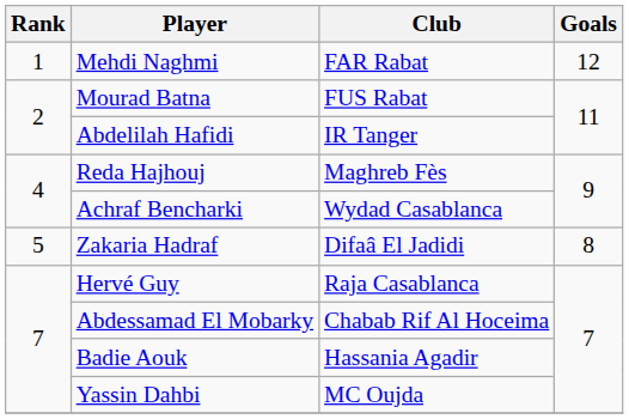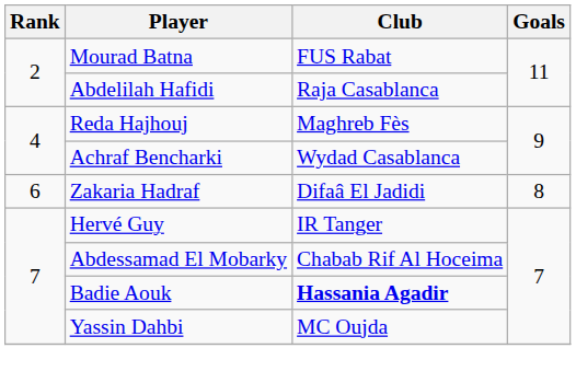 <table class=wikitable style=text-align:center>
 <tr>
 <th>Rank</th>
 <th>Player</th>
 <th>Club</th>
 <th>Goals</th>
-</tr>
-<tr>
-<td>1</td>
-<td align="left"> <a href='#'>Mehdi Naghmi</a></td>
-<td align="left"><a href='#'>FAR Rabat</a></td>
-<td>12</td>
 </tr>
 <tr>
 <td rowspan="2">2</td>
 <td align="left"> <a href='#'>Mourad Batna</a></td>
 <td align="left"><a href='#'>FUS Rabat</a></td>
 <td rowspan="2">11</td>
 </tr>
 <tr>
 <td align="left"> <a href='#'>Abdelilah Hafidi</a></td>
-<td align="left"><a href='#'>IR Tanger</a></td>
+<td align="left"><a href='#'>Raja Casablanca</a></td>
 </tr>
 <tr>
 <td rowspan="2">4</td>
 <td align="left"> <a href='#'>Reda Hajhouj</a></td>
 <td align="left"><a href='#'>Maghreb Fès</a></td>
 <td rowspan="2">9</td>
 </tr>
 <tr>
 <td align="left"> <a href='#'>Achraf Bencharki</a></td>
 <td align="left"><a href='#'>Wydad Casablanca</a></td>
 </tr>
 <tr>
-<td>5</td>
+<td>6</td>
 <td align="left"> <a href='#'>Zakaria Hadraf</a></td>
 <td align="left"><a href='#'>Difaâ El Jadidi</a></td>
 <td>8</td>
 </tr>
 <tr>
 <td rowspan="4">7</td>
 <td align="left"> <a href='#'>Hervé Guy</a></td>
-<td align="left"><a href='#'>Raja Casablanca</a></td>
+<td align="left"><a href='#'>IR Tanger</a></td>
 <td rowspan="4">7</td>
 </tr>
 <tr>
 <td align="left"> <a href='#'>Abdessamad El Mobarky</a></td>
 <td align="left"><a href='#'>Chabab Rif Al Hoceima</a></td>
 </tr>
 <tr>
 <td align="left"> <a href='#'>Badie Aouk</a></td>
-<td align="left"><a href='#'>Hassania Agadir</a></td>
+<td align="left"><strong><a href='#'>Hassania Agadir</a></strong></td>
 </tr>
 <tr>
 <td align="left"> <a href='#'>Yassin Dahbi</a></td>
 <td align="left"><a href='#'>MC Oujda</a></td>
 </tr>
 <tr>
 </tr>
 </table>
